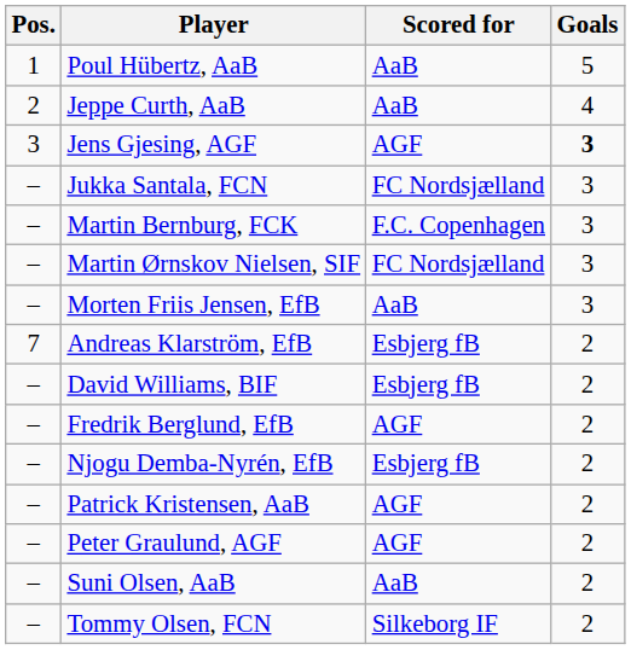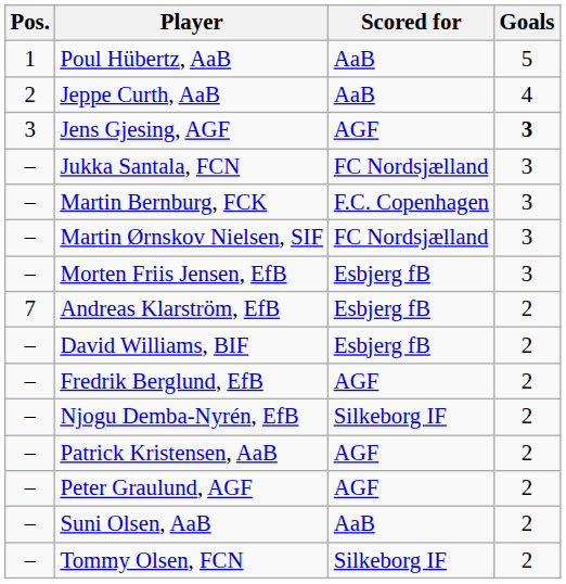 <table class="wikitable" style="text-align: center;">
 <tr>
 <th>Pos.</th>
 <th>Player</th>
 <th>Scored for</th>
 <th>Goals</th>
 </tr>
 <tr>
 <td>1</td>
 <td style="text-align:left;"><a href='#'>Poul Hübertz</a>, <a href='#'>AaB</a></td>
 <td style="text-align:left;"><a href='#'>AaB</a></td>
 <td>5</td>
 </tr>
 <tr>
 <td>2</td>
 <td style="text-align:left;"><a href='#'>Jeppe Curth</a>, <a href='#'>AaB</a></td>
 <td style="text-align:left;"><a href='#'>AaB</a></td>
 <td>4</td>
 </tr>
 <tr>
 <td>3</td>
 <td style="text-align:left;"><a href='#'>Jens Gjesing</a>, <a href='#'>AGF</a></td>
 <td style="text-align:left;"><a href='#'>AGF</a></td>
 <td><strong>3</strong></td>
 </tr>
 <tr>
 <td>–</td>
 <td style="text-align:left;"><a href='#'>Jukka Santala</a>, <a href='#'>FCN</a></td>
 <td style="text-align:left;"><a href='#'>FC Nordsjælland</a></td>
 <td>3</td>
 </tr>
 <tr>
 <td>–</td>
 <td style="text-align:left;"><a href='#'>Martin Bernburg</a>, <a href='#'>FCK</a></td>
 <td style="text-align:left;"><a href='#'>F.C. Copenhagen</a></td>
 <td>3</td>
 </tr>
 <tr>
 <td>–</td>
 <td style="text-align:left;"><a href='#'>Martin Ørnskov Nielsen</a>, <a href='#'>SIF</a></td>
 <td style="text-align:left;"><a href='#'>FC Nordsjælland</a></td>
 <td>3</td>
 </tr>
 <tr>
 <td>–</td>
 <td style="text-align:left;"><a href='#'>Morten Friis Jensen</a>, <a href='#'>EfB</a></td>
-<td style="text-align:left;"><a href='#'>AaB</a></td>
+<td style="text-align:left;"><a href='#'>Esbjerg fB</a></td>
 <td>3</td>
 </tr>
 <tr>
 <td>7</td>
 <td style="text-align:left;"><a href='#'>Andreas Klarström</a>, <a href='#'>EfB</a></td>
 <td style="text-align:left;"><a href='#'>Esbjerg fB</a></td>
 <td>2</td>
 </tr>
 <tr>
 <td>–</td>
 <td style="text-align:left;"><a href='#'>David Williams</a>, <a href='#'>BIF</a></td>
 <td style="text-align:left;"><a href='#'>Esbjerg fB</a></td>
 <td>2</td>
 </tr>
 <tr>
 <td>–</td>
 <td style="text-align:left;"><a href='#'>Fredrik Berglund</a>, <a href='#'>EfB</a></td>
 <td style="text-align:left;"><a href='#'>AGF</a></td>
 <td>2</td>
 </tr>
 <tr>
 <td>–</td>
 <td style="text-align:left;"><a href='#'>Njogu Demba-Nyrén</a>, <a href='#'>EfB</a></td>
-<td style="text-align:left;"><a href='#'>Esbjerg fB</a></td>
+<td style="text-align:left;"><a href='#'>Silkeborg IF</a></td>
 <td>2</td>
 </tr>
 <tr>
 <td>–</td>
 <td style="text-align:left;"><a href='#'>Patrick Kristensen</a>, <a href='#'>AaB</a></td>
 <td style="text-align:left;"><a href='#'>AGF</a></td>
 <td>2</td>
 </tr>
 <tr>
 <td>–</td>
 <td style="text-align:left;"><a href='#'>Peter Graulund</a>, <a href='#'>AGF</a></td>
 <td style="text-align:left;"><a href='#'>AGF</a></td>
 <td>2</td>
 </tr>
 <tr>
 <td>–</td>
 <td style="text-align:left;"><a href='#'>Suni Olsen</a>, <a href='#'>AaB</a></td>
 <td style="text-align:left;"><a href='#'>AaB</a></td>
 <td>2</td>
 </tr>
 <tr>
 <td>–</td>
 <td style="text-align:left;"><a href='#'>Tommy Olsen</a>, <a href='#'>FCN</a></td>
 <td style="text-align:left;"><a href='#'>Silkeborg IF</a></td>
 <td>2</td>
 </tr>
 </table>
